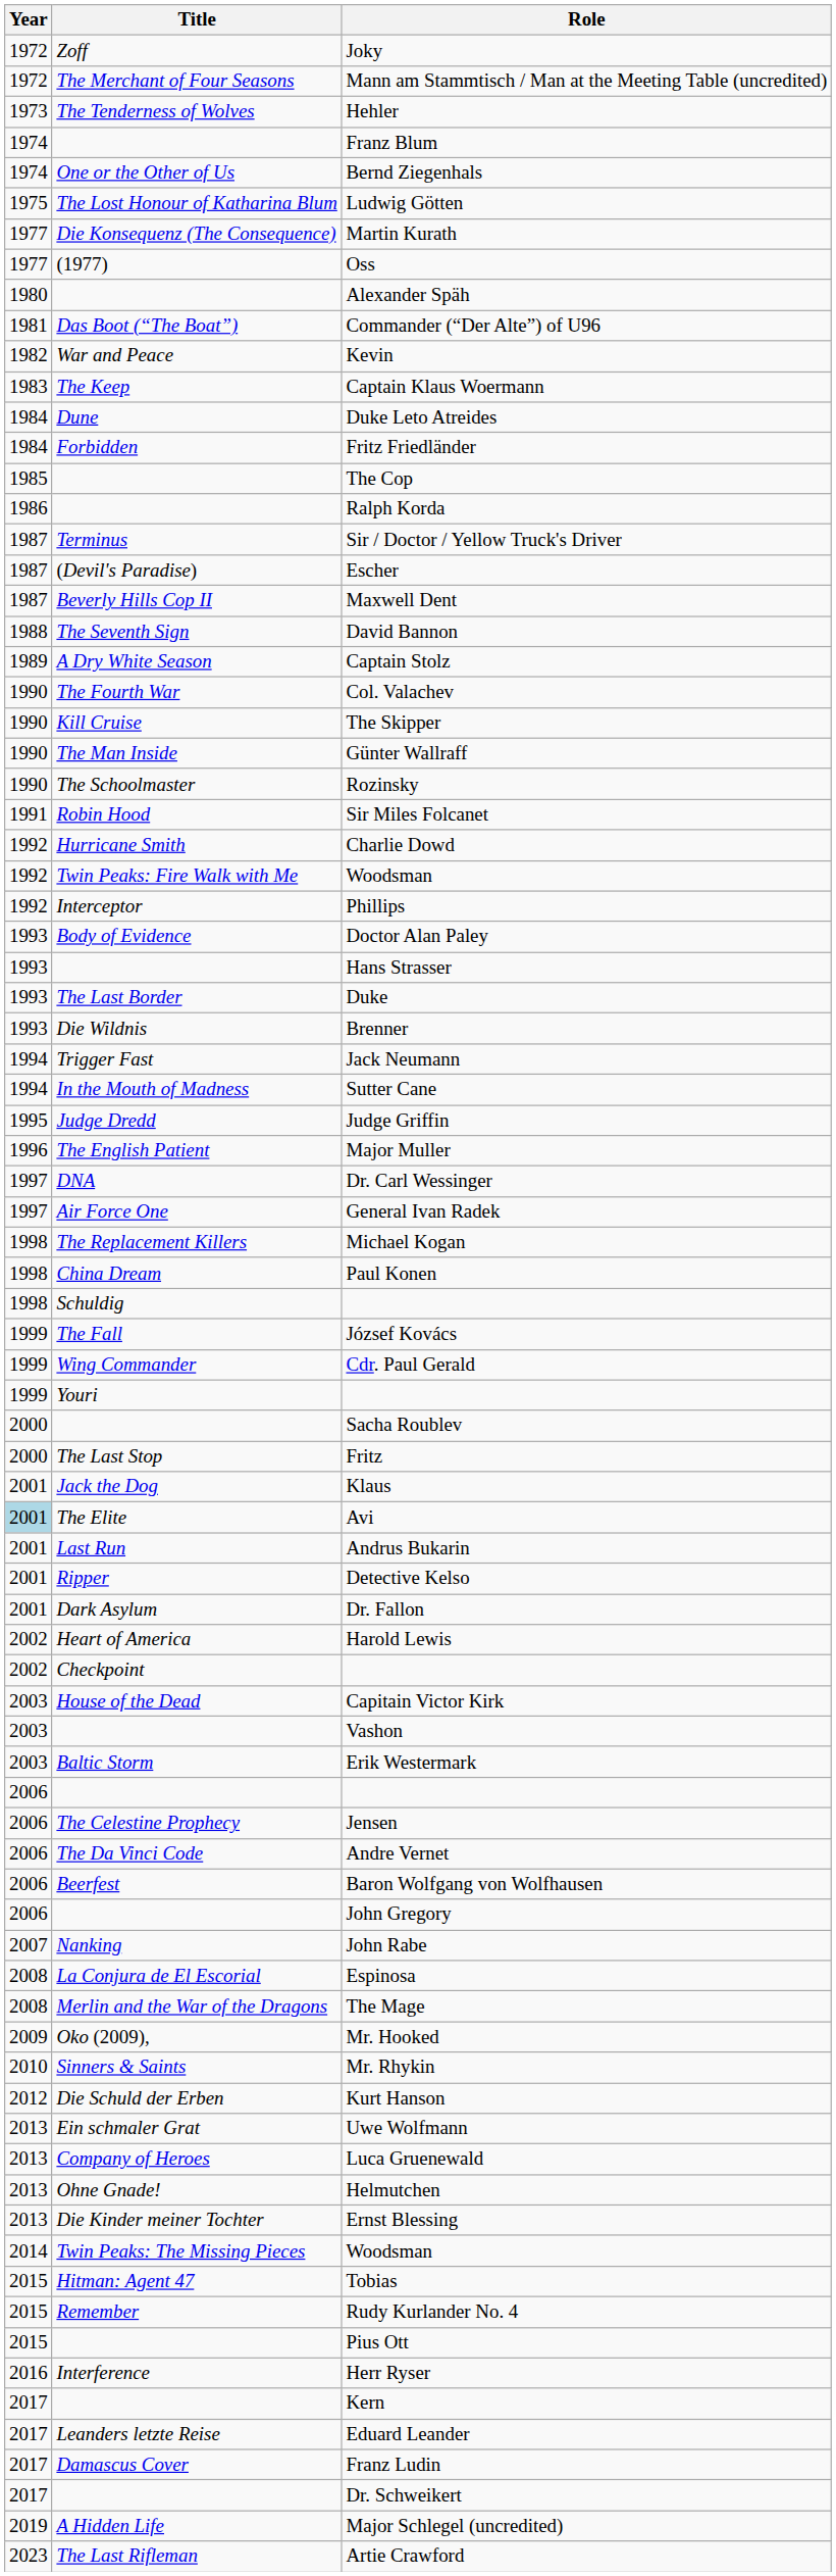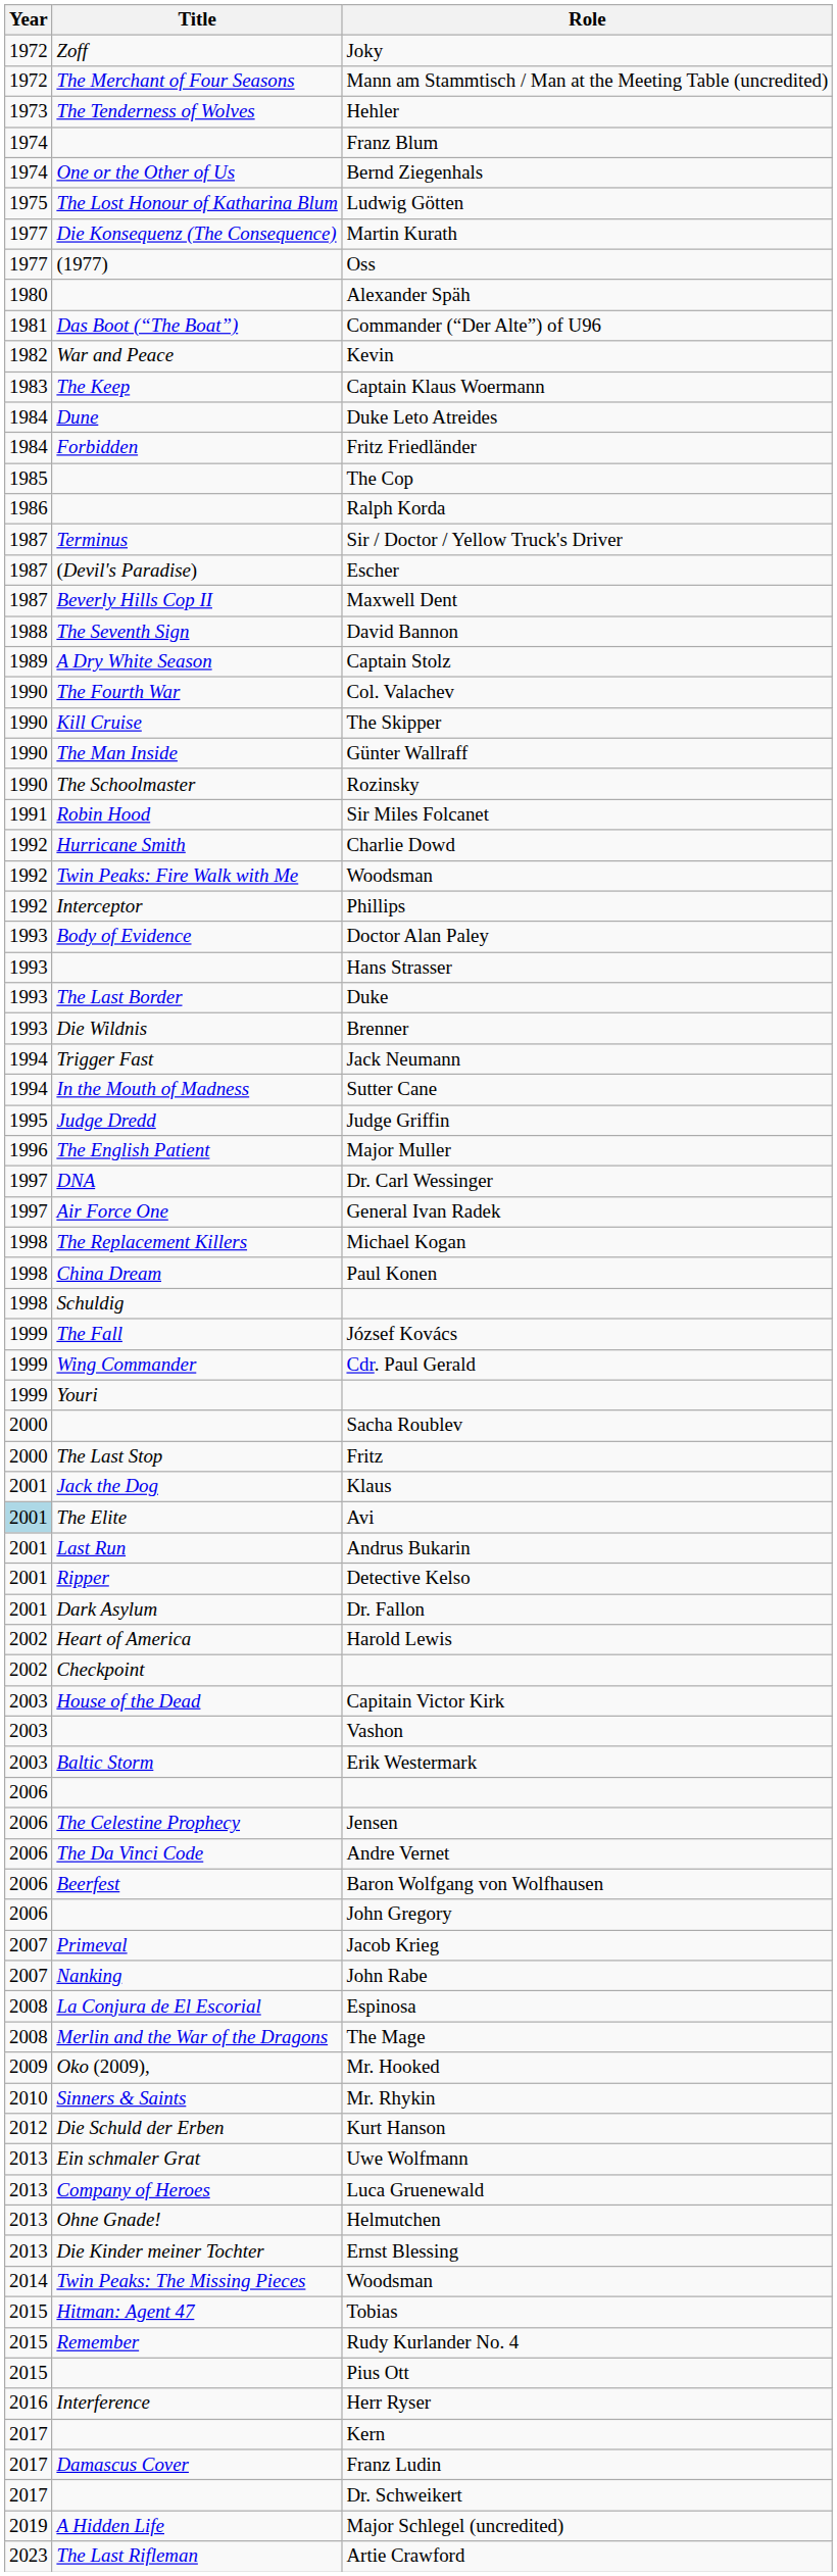 <table class="wikitable sortable">
 <tr>
 <th>Year</th>
 <th>Title</th>
 <th>Role</th>
 </tr>
 <tr>
 <td>1972</td>
 <td><em>Zoff</em></td>
 <td>Joky</td>
 </tr>
 <tr>
 <td>1972</td>
 <td><em><a href='#'>The Merchant of Four Seasons</a></em></td>
 <td>Mann am Stammtisch / Man at the Meeting Table (uncredited)</td>
 </tr>
 <tr>
 <td>1973</td>
 <td><em><a href='#'>The Tenderness of Wolves</a></em></td>
 <td>Hehler</td>
 </tr>
 <tr>
 <td>1974</td>
 <td><em></em></td>
 <td>Franz Blum</td>
 </tr>
 <tr>
 <td>1974</td>
 <td><em><a href='#'>One or the Other of Us</a></em></td>
 <td>Bernd Ziegenhals</td>
 </tr>
 <tr>
 <td>1975</td>
 <td><em><a href='#'>The Lost Honour of Katharina Blum</a></em></td>
 <td>Ludwig Götten</td>
 </tr>
 <tr>
 <td>1977</td>
 <td><em><a href='#'>Die Konsequenz (The Consequence)</a></em></td>
 <td>Martin Kurath</td>
 </tr>
 <tr>
 <td>1977</td>
 <td><em></em> (1977)</td>
 <td>Oss</td>
 </tr>
 <tr>
 <td>1980</td>
 <td><em></em></td>
 <td>Alexander Späh</td>
 </tr>
 <tr>
 <td>1981</td>
 <td><em><a href='#'>Das Boot (“The Boat”)</a></em></td>
 <td>Commander (“Der Alte”) of U96</td>
 </tr>
 <tr>
 <td>1982</td>
 <td><em>War and Peace</em></td>
 <td>Kevin</td>
 </tr>
 <tr>
 <td>1983</td>
 <td><em><a href='#'>The Keep</a></em></td>
 <td>Captain Klaus Woermann</td>
 </tr>
 <tr>
 <td>1984</td>
 <td><em><a href='#'>Dune</a></em></td>
 <td>Duke Leto Atreides</td>
 </tr>
 <tr>
 <td>1984</td>
 <td><em><a href='#'>Forbidden</a></em></td>
 <td>Fritz Friedländer</td>
 </tr>
 <tr>
 <td>1985</td>
 <td><em></em></td>
 <td>The Cop</td>
 </tr>
 <tr>
 <td>1986</td>
 <td><em></em></td>
 <td>Ralph Korda</td>
 </tr>
 <tr>
 <td>1987</td>
 <td><em><a href='#'>Terminus</a></em></td>
 <td>Sir / Doctor / Yellow Truck's Driver</td>
 </tr>
 <tr>
 <td>1987</td>
 <td><em></em> (<em>Devil's Paradise</em>)</td>
 <td>Escher</td>
 </tr>
 <tr>
 <td>1987</td>
 <td><em><a href='#'>Beverly Hills Cop II</a></em></td>
 <td>Maxwell Dent</td>
 </tr>
 <tr>
 <td>1988</td>
 <td><em><a href='#'>The Seventh Sign</a></em></td>
 <td>David Bannon</td>
 </tr>
 <tr>
 <td>1989</td>
 <td><em><a href='#'>A Dry White Season</a></em></td>
 <td>Captain Stolz</td>
 </tr>
 <tr>
 <td>1990</td>
 <td><em><a href='#'>The Fourth War</a></em></td>
 <td>Col. Valachev</td>
 </tr>
 <tr>
 <td>1990</td>
 <td><em><a href='#'>Kill Cruise</a></em></td>
 <td>The Skipper</td>
 </tr>
 <tr>
 <td>1990</td>
 <td><em><a href='#'>The Man Inside</a></em></td>
 <td>Günter Wallraff</td>
 </tr>
 <tr>
 <td>1990</td>
 <td><em>The Schoolmaster</em></td>
 <td>Rozinsky</td>
 </tr>
 <tr>
 <td>1991</td>
 <td><em><a href='#'>Robin Hood</a></em></td>
 <td>Sir Miles Folcanet</td>
 </tr>
 <tr>
 <td>1992</td>
 <td><em><a href='#'>Hurricane Smith</a></em></td>
 <td>Charlie Dowd</td>
 </tr>
 <tr>
 <td>1992</td>
 <td><em><a href='#'>Twin Peaks: Fire Walk with Me</a></em></td>
 <td>Woodsman</td>
 </tr>
 <tr>
 <td>1992</td>
 <td><em>Interceptor</em></td>
 <td>Phillips</td>
 </tr>
 <tr>
 <td>1993</td>
 <td><em><a href='#'>Body of Evidence</a></em></td>
 <td>Doctor Alan Paley</td>
 </tr>
 <tr>
 <td>1993</td>
 <td><em></em></td>
 <td>Hans Strasser</td>
 </tr>
 <tr>
 <td>1993</td>
 <td><em><a href='#'>The Last Border</a></em></td>
 <td>Duke</td>
 </tr>
 <tr>
 <td>1993</td>
 <td><em>Die Wildnis</em></td>
 <td>Brenner</td>
 </tr>
 <tr>
 <td>1994</td>
 <td><em>Trigger Fast</em></td>
 <td>Jack Neumann</td>
 </tr>
 <tr>
 <td>1994</td>
 <td><em><a href='#'>In the Mouth of Madness</a></em></td>
 <td>Sutter Cane</td>
 </tr>
 <tr>
 <td>1995</td>
 <td><em><a href='#'>Judge Dredd</a></em></td>
 <td>Judge Griffin</td>
 </tr>
 <tr>
 <td>1996</td>
 <td><em><a href='#'>The English Patient</a></em></td>
 <td>Major Muller</td>
 </tr>
 <tr>
 <td>1997</td>
 <td><em><a href='#'>DNA</a></em></td>
 <td>Dr. Carl Wessinger</td>
 </tr>
 <tr>
 <td>1997</td>
 <td><em><a href='#'>Air Force One</a></em></td>
 <td>General Ivan Radek</td>
 </tr>
 <tr>
 <td>1998</td>
 <td><em><a href='#'>The Replacement Killers</a></em></td>
 <td>Michael Kogan</td>
 </tr>
 <tr>
 <td>1998</td>
 <td><em><a href='#'>China Dream</a></em></td>
 <td>Paul Konen</td>
 </tr>
 <tr>
 <td>1998</td>
 <td><em>Schuldig</em></td>
 <td></td>
 </tr>
 <tr>
 <td>1999</td>
 <td><em><a href='#'>The Fall</a></em></td>
 <td>József Kovács</td>
 </tr>
 <tr>
 <td>1999</td>
 <td><em><a href='#'>Wing Commander</a></em></td>
 <td><a href='#'>Cdr</a>. Paul Gerald</td>
 </tr>
 <tr>
 <td>1999</td>
 <td><em>Youri</em></td>
 <td></td>
 </tr>
 <tr>
 <td>2000</td>
 <td><em></em></td>
 <td>Sacha Roublev</td>
 </tr>
 <tr>
 <td>2000</td>
 <td><em>The Last Stop</em></td>
 <td>Fritz</td>
 </tr>
 <tr>
 <td>2001</td>
 <td><em><a href='#'>Jack the Dog</a></em></td>
 <td>Klaus</td>
 </tr>
 <tr>
 <td style="background: lightblue;">2001</td>
 <td><em>The Elite</em></td>
 <td>Avi</td>
 </tr>
 <tr>
 <td>2001</td>
 <td><em><a href='#'>Last Run</a></em></td>
 <td>Andrus Bukarin</td>
 </tr>
 <tr>
 <td>2001</td>
 <td><em><a href='#'>Ripper</a></em></td>
 <td>Detective Kelso</td>
 </tr>
 <tr>
 <td>2001</td>
 <td><em>Dark Asylum</em></td>
 <td>Dr. Fallon</td>
 </tr>
 <tr>
 <td>2002</td>
 <td><em>Heart of America</em></td>
 <td>Harold Lewis</td>
 </tr>
 <tr>
 <td>2002</td>
 <td><em>Checkpoint</em></td>
 <td></td>
 </tr>
 <tr>
 <td>2003</td>
 <td><em><a href='#'>House of the Dead</a></em></td>
 <td>Capitain Victor Kirk</td>
 </tr>
 <tr>
 <td>2003</td>
 <td><em></em></td>
 <td>Vashon</td>
 </tr>
 <tr>
 <td>2003</td>
 <td><em><a href='#'>Baltic Storm</a></em></td>
 <td>Erik Westermark</td>
 </tr>
 <tr>
 <td>2006</td>
 <td><em></em></td>
 <td></td>
 </tr>
 <tr>
 <td>2006</td>
 <td><em><a href='#'>The Celestine Prophecy</a></em></td>
 <td>Jensen</td>
 </tr>
 <tr>
 <td>2006</td>
 <td><em><a href='#'>The Da Vinci Code</a></em></td>
 <td>Andre Vernet</td>
 </tr>
 <tr>
 <td>2006</td>
 <td><em><a href='#'>Beerfest</a></em></td>
 <td>Baron Wolfgang von Wolfhausen</td>
 </tr>
 <tr>
 <td>2006</td>
 <td><em></em></td>
 <td>John Gregory</td>
 </tr>
 <tr>
 <td>2007</td>
+<td><em><a href='#'>Primeval</a></em></td>
+<td>Jacob Krieg</td>
+</tr>
+<tr>
+<td>2007</td>
 <td><em><a href='#'>Nanking</a></em></td>
 <td>John Rabe</td>
 </tr>
 <tr>
 <td>2008</td>
 <td><em><a href='#'>La Conjura de El Escorial</a></em></td>
 <td>Espinosa</td>
 </tr>
 <tr>
 <td>2008</td>
 <td><em><a href='#'>Merlin and the War of the Dragons</a></em></td>
 <td>The Mage</td>
 </tr>
 <tr>
 <td>2009</td>
 <td><em>Oko</em> (2009),</td>
 <td>Mr. Hooked</td>
 </tr>
 <tr>
 <td>2010</td>
 <td><em><a href='#'>Sinners & Saints</a></em></td>
 <td>Mr. Rhykin</td>
 </tr>
 <tr>
 <td>2012</td>
 <td><em>Die Schuld der Erben</em></td>
 <td>Kurt Hanson</td>
 </tr>
 <tr>
 <td>2013</td>
 <td><em>Ein schmaler Grat</em></td>
 <td>Uwe Wolfmann</td>
 </tr>
 <tr>
 <td>2013</td>
 <td><em><a href='#'>Company of Heroes</a></em></td>
 <td>Luca Gruenewald</td>
 </tr>
 <tr>
 <td>2013</td>
 <td><em>Ohne Gnade!</em></td>
 <td>Helmutchen</td>
 </tr>
 <tr>
 <td>2013</td>
 <td><em>Die Kinder meiner Tochter</em></td>
 <td>Ernst Blessing</td>
 </tr>
 <tr>
 <td>2014</td>
 <td><em><a href='#'>Twin Peaks: The Missing Pieces</a></em></td>
 <td>Woodsman</td>
 </tr>
 <tr>
 <td>2015</td>
 <td><em><a href='#'>Hitman: Agent 47</a></em></td>
 <td>Tobias</td>
 </tr>
 <tr>
 <td>2015</td>
 <td><em><a href='#'>Remember</a></em></td>
 <td>Rudy Kurlander No. 4</td>
 </tr>
 <tr>
 <td>2015</td>
 <td><em></em></td>
 <td>Pius Ott</td>
 </tr>
 <tr>
 <td>2016</td>
 <td><em>Interference</em></td>
 <td>Herr Ryser</td>
 </tr>
 <tr>
 <td>2017</td>
 <td><em></em></td>
 <td>Kern</td>
 </tr>
 <tr>
 <td>2017</td>
-<td><em>Leanders letzte Reise</em></td>
-<td>Eduard Leander</td>
-</tr>
-<tr>
-<td>2017</td>
 <td><em><a href='#'>Damascus Cover</a></em></td>
 <td>Franz Ludin</td>
 </tr>
 <tr>
 <td>2017</td>
 <td><em></em></td>
 <td>Dr. Schweikert</td>
 </tr>
 <tr>
 <td>2019</td>
 <td><em><a href='#'>A Hidden Life</a></em></td>
 <td>Major Schlegel (uncredited)</td>
 </tr>
 <tr>
 <td>2023</td>
 <td><em><a href='#'>The Last Rifleman</a></em></td>
 <td>Artie Crawford</td>
 </tr>
 </table>
